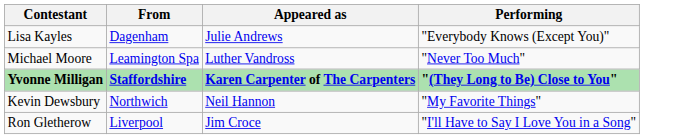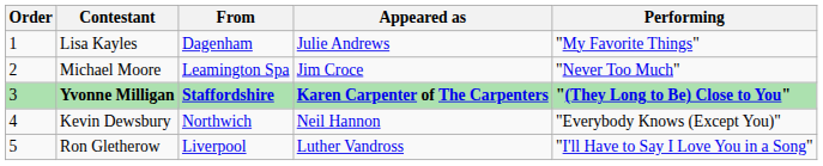 <table class="wikitable">
 <tr>
+<th>Order</th>
 <th>Contestant</th>
 <th>From</th>
 <th>Appeared as</th>
 <th>Performing</th>
 </tr>
 <tr>
+<td>1</td>
 <td>Lisa Kayles</td>
 <td><a href='#'>Dagenham</a></td>
 <td><a href='#'>Julie Andrews</a></td>
-<td>"Everybody Knows (Except You)"</td>
+<td>"<a href='#'>My Favorite Things</a>"</td>
 </tr>
 <tr>
+<td>2</td>
 <td>Michael Moore</td>
 <td><a href='#'>Leamington Spa</a></td>
-<td><a href='#'>Luther Vandross</a></td>
+<td><a href='#'>Jim Croce</a></td>
 <td>"<a href='#'>Never Too Much</a>"</td>
 </tr>
 <tr style="background:#ACE1AF;">
+<td>3</td>
 <td><strong>Yvonne Milligan</strong></td>
 <td><strong><a href='#'>Staffordshire</a></strong></td>
 <td><strong><a href='#'>Karen Carpenter</a> of <a href='#'>The Carpenters</a></strong></td>
 <td><strong>"<a href='#'>(They Long to Be) Close to You</a>"</strong></td>
 </tr>
 <tr>
+<td>4</td>
 <td>Kevin Dewsbury</td>
 <td><a href='#'>Northwich</a></td>
 <td><a href='#'>Neil Hannon</a></td>
-<td>"<a href='#'>My Favorite Things</a>"</td>
+<td>"Everybody Knows (Except You)"</td>
 </tr>
 <tr>
+<td>5</td>
 <td>Ron Gletherow</td>
 <td><a href='#'>Liverpool</a></td>
-<td><a href='#'>Jim Croce</a></td>
+<td><a href='#'>Luther Vandross</a></td>
 <td>"<a href='#'>I'll Have to Say I Love You in a Song</a>"</td>
 </tr>
 </table>
